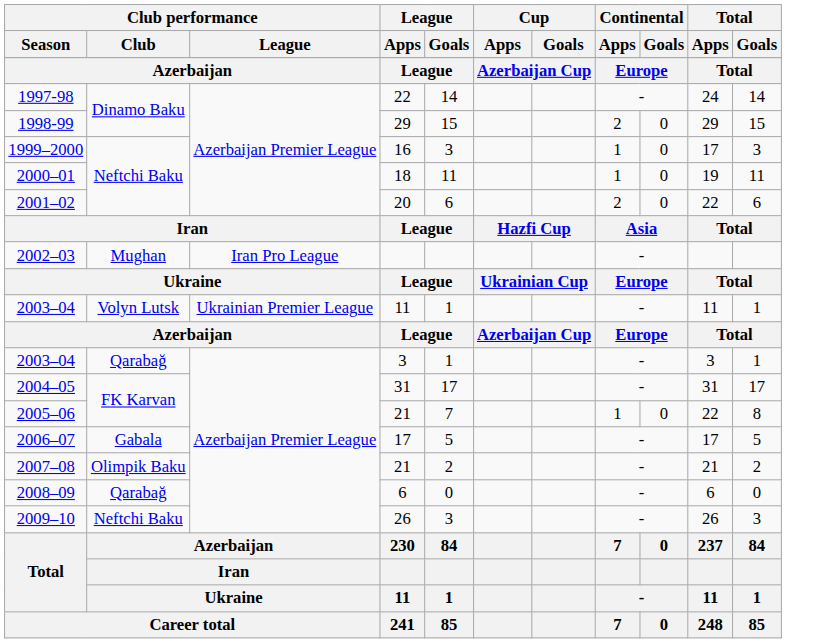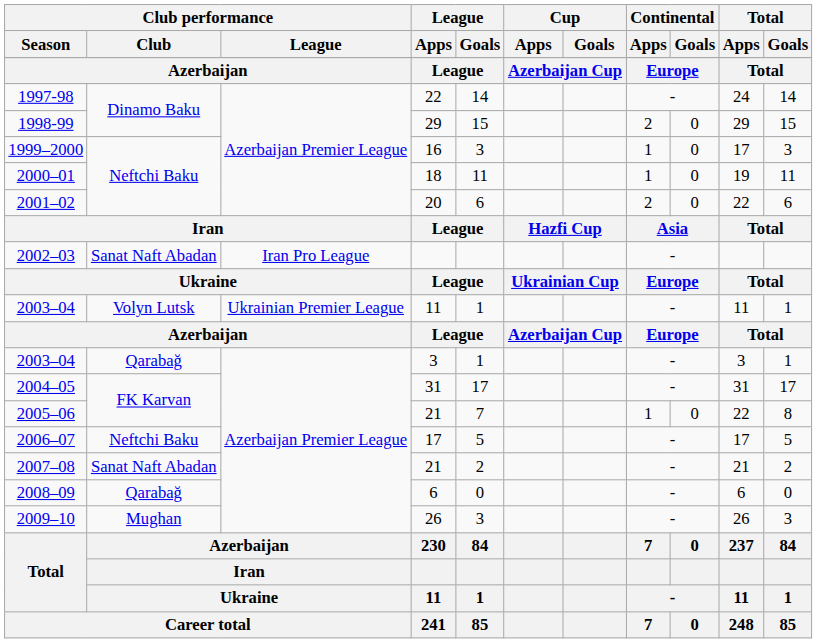 <table class="wikitable" style="text-align:center">
 <tr>
 <th colspan=3>Club performance</th>
 <th colspan=2>League</th>
 <th colspan=2>Cup</th>
 <th colspan=2>Continental</th>
 <th colspan=2>Total</th>
 </tr>
 <tr>
 <th>Season</th>
 <th>Club</th>
 <th>League</th>
 <th>Apps</th>
 <th>Goals</th>
 <th>Apps</th>
 <th>Goals</th>
 <th>Apps</th>
 <th>Goals</th>
 <th>Apps</th>
 <th>Goals</th>
 </tr>
 <tr>
 </tr>
 <tr>
 <th colspan=3>Azerbaijan</th>
 <th colspan=2>League</th>
 <th colspan=2><a href='#'>Azerbaijan Cup</a></th>
 <th colspan=2><a href='#'>Europe</a></th>
 <th colspan=2>Total</th>
 </tr>
 <tr>
 <td><a href='#'>1997-98</a></td>
 <td rowspan="2"><a href='#'>Dinamo Baku</a></td>
 <td rowspan="5"><a href='#'>Azerbaijan Premier League</a></td>
 <td>22</td>
 <td>14</td>
 <td></td>
 <td></td>
 <td colspan="2">-</td>
 <td>24</td>
 <td>14</td>
 </tr>
 <tr>
 <td><a href='#'>1998-99</a></td>
 <td>29</td>
 <td>15</td>
 <td></td>
 <td></td>
 <td>2</td>
 <td>0</td>
 <td>29</td>
 <td>15</td>
 </tr>
 <tr>
 <td><a href='#'>1999–2000</a></td>
 <td rowspan="3"><a href='#'>Neftchi Baku</a></td>
 <td>16</td>
 <td>3</td>
 <td></td>
 <td></td>
 <td>1</td>
 <td>0</td>
 <td>17</td>
 <td>3</td>
 </tr>
 <tr>
 <td><a href='#'>2000–01</a></td>
 <td>18</td>
 <td>11</td>
 <td></td>
 <td></td>
 <td>1</td>
 <td>0</td>
 <td>19</td>
 <td>11</td>
 </tr>
 <tr>
 <td><a href='#'>2001–02</a></td>
 <td>20</td>
 <td>6</td>
 <td></td>
 <td></td>
 <td>2</td>
 <td>0</td>
 <td>22</td>
 <td>6</td>
 </tr>
 <tr>
 <th colspan=3>Iran</th>
 <th ! colspan=2>League</th>
 <th ! colspan=2><a href='#'>Hazfi Cup</a></th>
 <th ! colspan=2><a href='#'>Asia</a></th>
 <th colspan=3>Total</th>
 </tr>
 <tr align=center>
 <td><a href='#'>2002–03</a></td>
-<td><a href='#'>Mughan</a></td>
+<td><a href='#'>Sanat Naft Abadan</a></td>
 <td><a href='#'>Iran Pro League</a></td>
 <td></td>
 <td></td>
 <td></td>
 <td></td>
 <td colspan="2">-</td>
 <td></td>
 <td></td>
 </tr>
 <tr>
 <th colspan=3>Ukraine</th>
 <th ! colspan=2>League</th>
 <th ! colspan=2><a href='#'>Ukrainian Cup</a></th>
 <th ! colspan=2><a href='#'>Europe</a></th>
 <th colspan=3>Total</th>
 </tr>
 <tr align=center>
 <td><a href='#'>2003–04</a></td>
 <td><a href='#'>Volyn Lutsk</a></td>
 <td><a href='#'>Ukrainian Premier League</a></td>
 <td>11</td>
 <td>1</td>
 <td></td>
 <td></td>
 <td colspan="2">-</td>
 <td>11</td>
 <td>1</td>
 </tr>
 <tr>
 <th colspan=3>Azerbaijan</th>
 <th colspan=2>League</th>
 <th colspan=2><a href='#'>Azerbaijan Cup</a></th>
 <th colspan=2><a href='#'>Europe</a></th>
 <th colspan=2>Total</th>
 </tr>
 <tr>
 <td><a href='#'>2003–04</a></td>
 <td><a href='#'>Qarabağ</a></td>
 <td rowspan="7"><a href='#'>Azerbaijan Premier League</a></td>
 <td>3</td>
 <td>1</td>
 <td></td>
 <td></td>
 <td colspan="2">-</td>
 <td>3</td>
 <td>1</td>
 </tr>
 <tr>
 <td><a href='#'>2004–05</a></td>
 <td rowspan="2"><a href='#'>FK Karvan</a></td>
 <td>31</td>
 <td>17</td>
 <td></td>
 <td></td>
 <td colspan="2">-</td>
 <td>31</td>
 <td>17</td>
 </tr>
 <tr>
 <td><a href='#'>2005–06</a></td>
 <td>21</td>
 <td>7</td>
 <td></td>
 <td></td>
 <td>1</td>
 <td>0</td>
 <td>22</td>
 <td>8</td>
 </tr>
 <tr>
 <td><a href='#'>2006–07</a></td>
-<td><a href='#'>Gabala</a></td>
+<td><a href='#'>Neftchi Baku</a></td>
 <td>17</td>
 <td>5</td>
 <td></td>
 <td></td>
 <td colspan="2">-</td>
 <td>17</td>
 <td>5</td>
 </tr>
 <tr>
 <td><a href='#'>2007–08</a></td>
-<td><a href='#'>Olimpik Baku</a></td>
+<td><a href='#'>Sanat Naft Abadan</a></td>
 <td>21</td>
 <td>2</td>
 <td></td>
 <td></td>
 <td colspan="2">-</td>
 <td>21</td>
 <td>2</td>
 </tr>
 <tr>
 <td><a href='#'>2008–09</a></td>
 <td><a href='#'>Qarabağ</a></td>
 <td>6</td>
 <td>0</td>
 <td></td>
 <td></td>
 <td colspan="2">-</td>
 <td>6</td>
 <td>0</td>
 </tr>
 <tr>
 <td><a href='#'>2009–10</a></td>
-<td><a href='#'>Neftchi Baku</a></td>
+<td><a href='#'>Mughan</a></td>
 <td>26</td>
 <td>3</td>
 <td></td>
 <td></td>
 <td colspan="2">-</td>
 <td>26</td>
 <td>3</td>
 </tr>
 <tr>
 <th rowspan=3>Total</th>
 <th colspan=2>Azerbaijan</th>
 <th>230</th>
 <th>84</th>
 <th></th>
 <th></th>
 <th>7</th>
 <th>0</th>
 <th>237</th>
 <th>84</th>
 </tr>
 <tr>
 <th colspan=2>Iran</th>
 <th></th>
 <th></th>
 <th></th>
 <th></th>
 <th></th>
 <th></th>
 <th></th>
 <th></th>
 </tr>
 <tr>
 <th colspan=2>Ukraine</th>
 <th>11</th>
 <th>1</th>
 <th></th>
 <th></th>
 <th colspan="2">-</th>
 <th>11</th>
 <th>1</th>
 </tr>
 <tr>
 <th colspan=3>Career total</th>
 <th>241</th>
 <th>85</th>
 <th></th>
 <th></th>
 <th>7</th>
 <th>0</th>
 <th>248</th>
 <th>85</th>
 </tr>
 </table>
